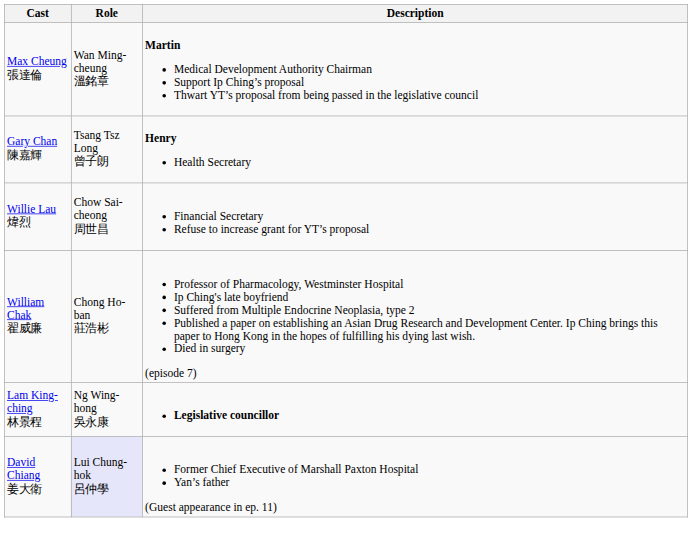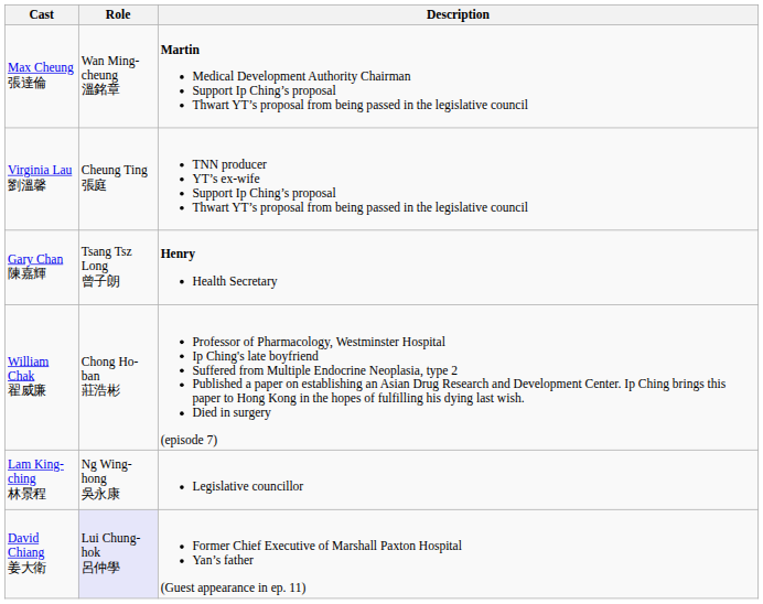 <table class="wikitable" width="60%">
 <tr>
 <th>Cast</th>
 <th>Role</th>
 <th>Description</th>
 </tr>
 <tr>
 <td><a href='#'>Max Cheung</a> <br> 張達倫</td>
 <td>Wan Ming-cheung <br> 溫銘章</td>
 <td><br><strong>Martin</strong><ul><li>Medical Development Authority Chairman</li><li>Support Ip Ching’s proposal</li><li>Thwart YT’s proposal from being passed in the legislative council</li></ul></td>
 </tr>
 <tr>
+<td><a href='#'>Virginia Lau</a> <br> 劉溫馨</td>
+<td>Cheung Ting <br> 張庭</td>
+<td><br><ul><li>TNN producer</li><li>YT’s ex-wife</li><li>Support Ip Ching’s proposal</li><li>Thwart YT’s proposal from being passed in the legislative council</li></ul></td>
+</tr>
+<tr>
 <td><a href='#'>Gary Chan</a> <br> 陳嘉輝</td>
 <td>Tsang Tsz Long <br> 曾子朗</td>
 <td><br><strong>Henry</strong><ul><li>Health Secretary</li></ul></td>
-</tr>
-<tr>
-<td><a href='#'>Willie Lau</a> <br> 煒烈</td>
-<td>Chow Sai-cheong <br> 周世昌</td>
-<td><br><ul><li>Financial Secretary</li><li>Refuse to increase grant for YT’s proposal</li></ul></td>
 </tr>
 <tr>
 <td><a href='#'>William Chak</a> <br> 翟威廉</td>
 <td>Chong Ho-ban <br> 莊浩彬</td>
 <td><br><ul><li>Professor of Pharmacology, Westminster Hospital</li><li>Ip Ching's late boyfriend</li><li>Suffered from Multiple Endocrine Neoplasia, type 2</li><li>Published a paper on establishing an Asian Drug Research and Development Center. Ip Ching brings this paper to Hong Kong in the hopes of fulfilling his dying last wish.</li><li>Died in surgery</li></ul>(episode 7)</td>
 </tr>
 <tr>
 <td><a href='#'>Lam King-ching</a> <br> 林景程</td>
 <td>Ng Wing-hong <br> 吳永康</td>
-<td><strong><br><ul><li>Legislative councillor</li></ul></strong></td>
+<td><br><ul><li>Legislative councillor</li></ul></td>
 </tr>
 <tr>
 <td><a href='#'>David Chiang</a> <br> 姜大衛</td>
 <td style="background: lavender;">Lui Chung-hok <br> 呂仲學</td>
 <td><br><ul><li>Former Chief Executive of Marshall Paxton Hospital</li><li>Yan’s father</li></ul>(Guest appearance in ep. 11)</td>
 </tr>
 </table>
